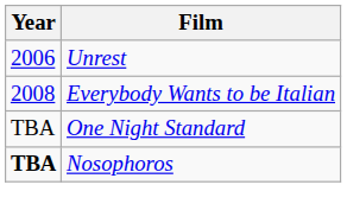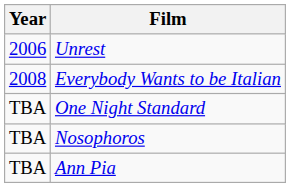 <table class="wikitable">
 <tr>
 <th>Year</th>
 <th>Film</th>
 </tr>
 <tr>
 <td><a href='#'>2006</a></td>
 <td><em><a href='#'>Unrest</a></em></td>
 </tr>
 <tr>
 <td><a href='#'>2008</a></td>
 <td><em><a href='#'>Everybody Wants to be Italian</a></em></td>
 </tr>
 <tr>
 <td>TBA</td>
 <td><em><a href='#'>One Night Standard</a></em></td>
 </tr>
 <tr>
-<td><strong>TBA</strong></td>
+<td>TBA</td>
 <td><em><a href='#'>Nosophoros</a></em></td>
 </tr>
+<tr>
+<td>TBA</td>
+<td><em><a href='#'>Ann Pia</a></em></td>
+</tr>
 </table>
